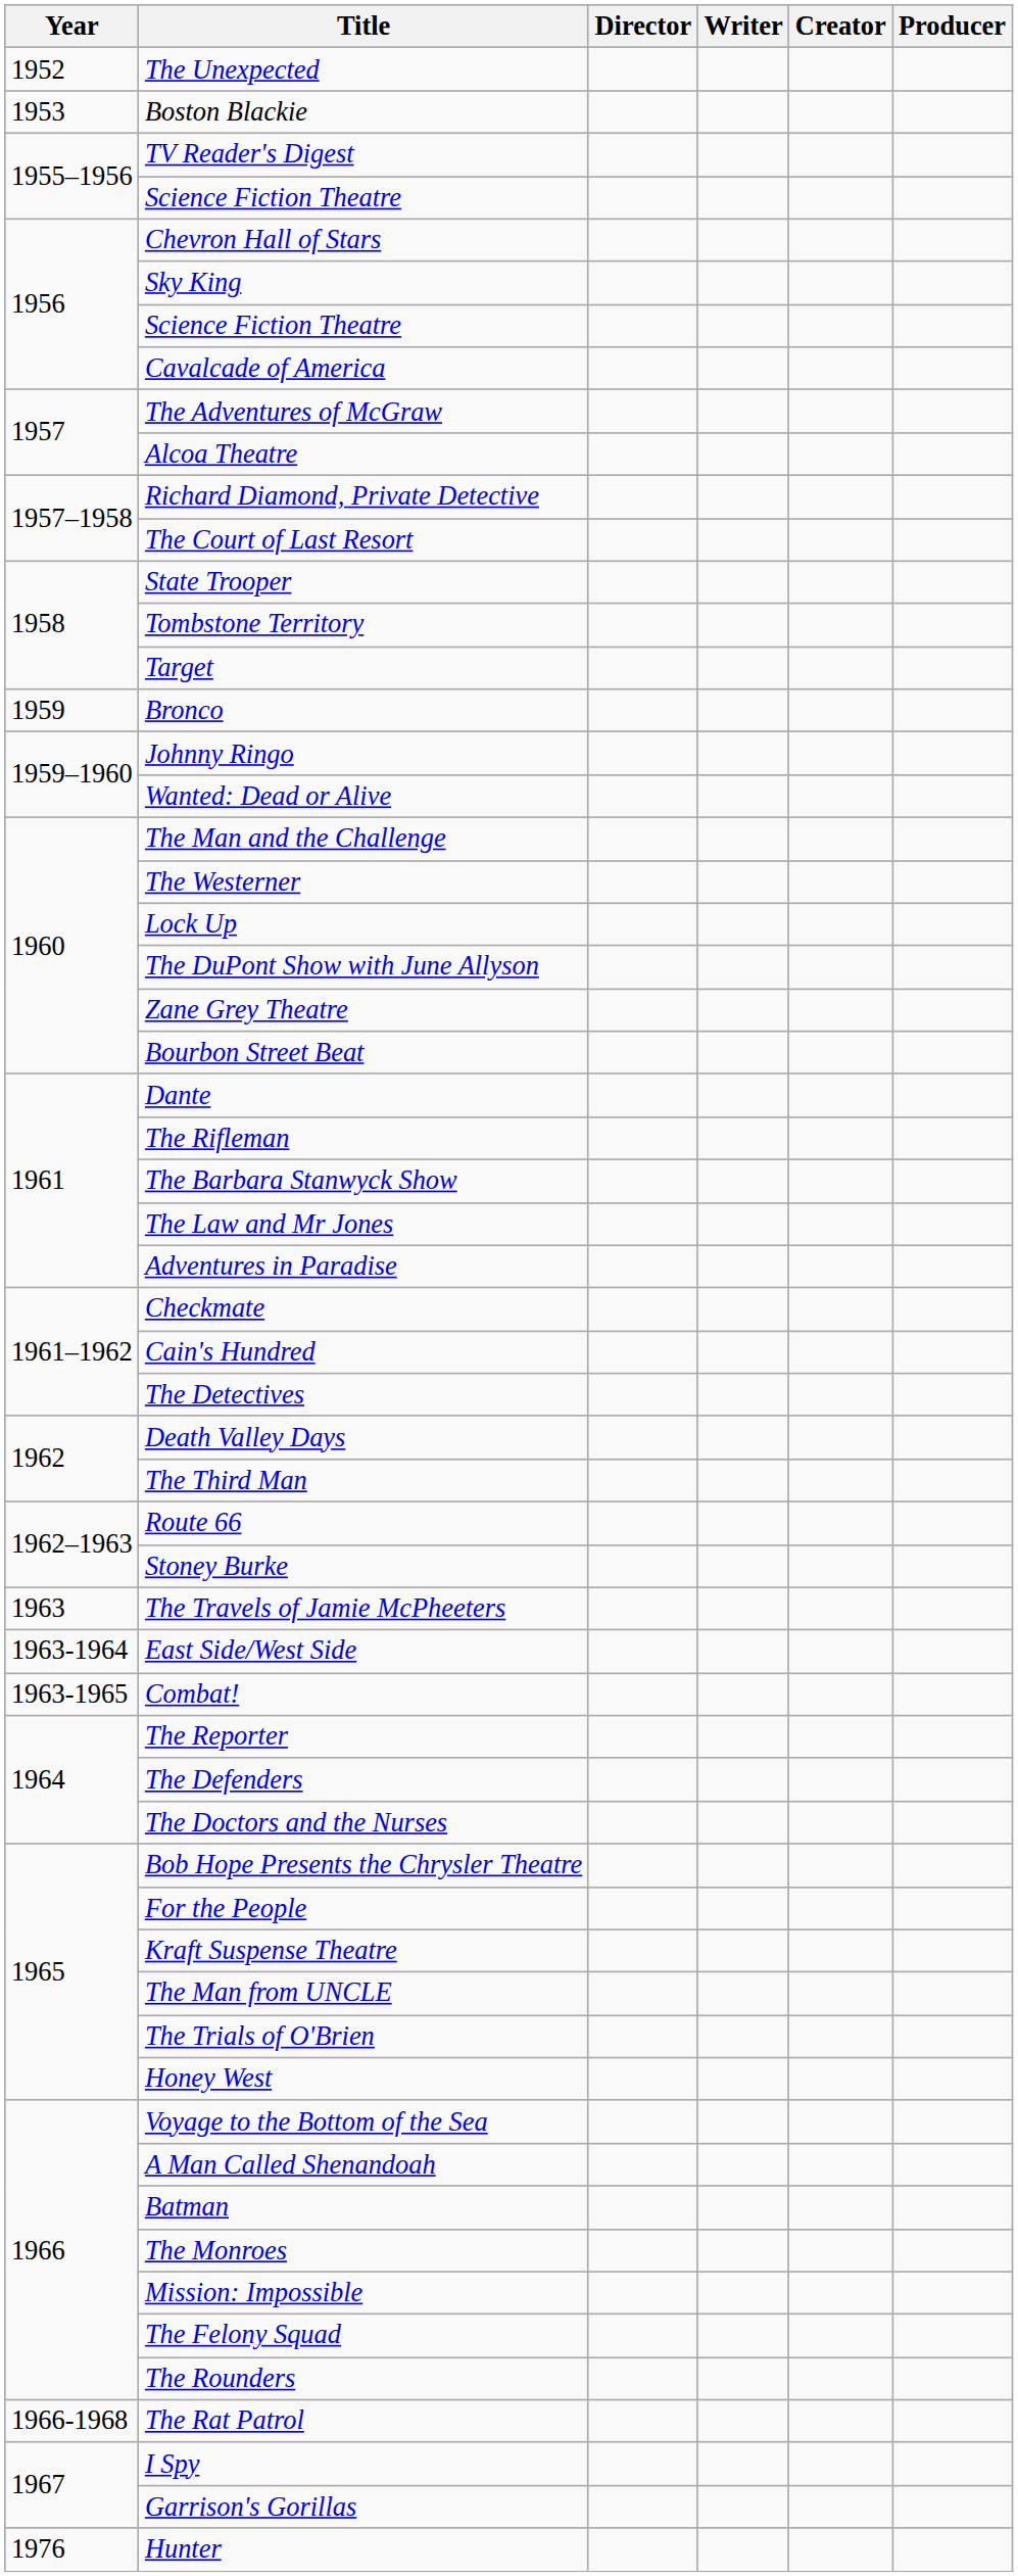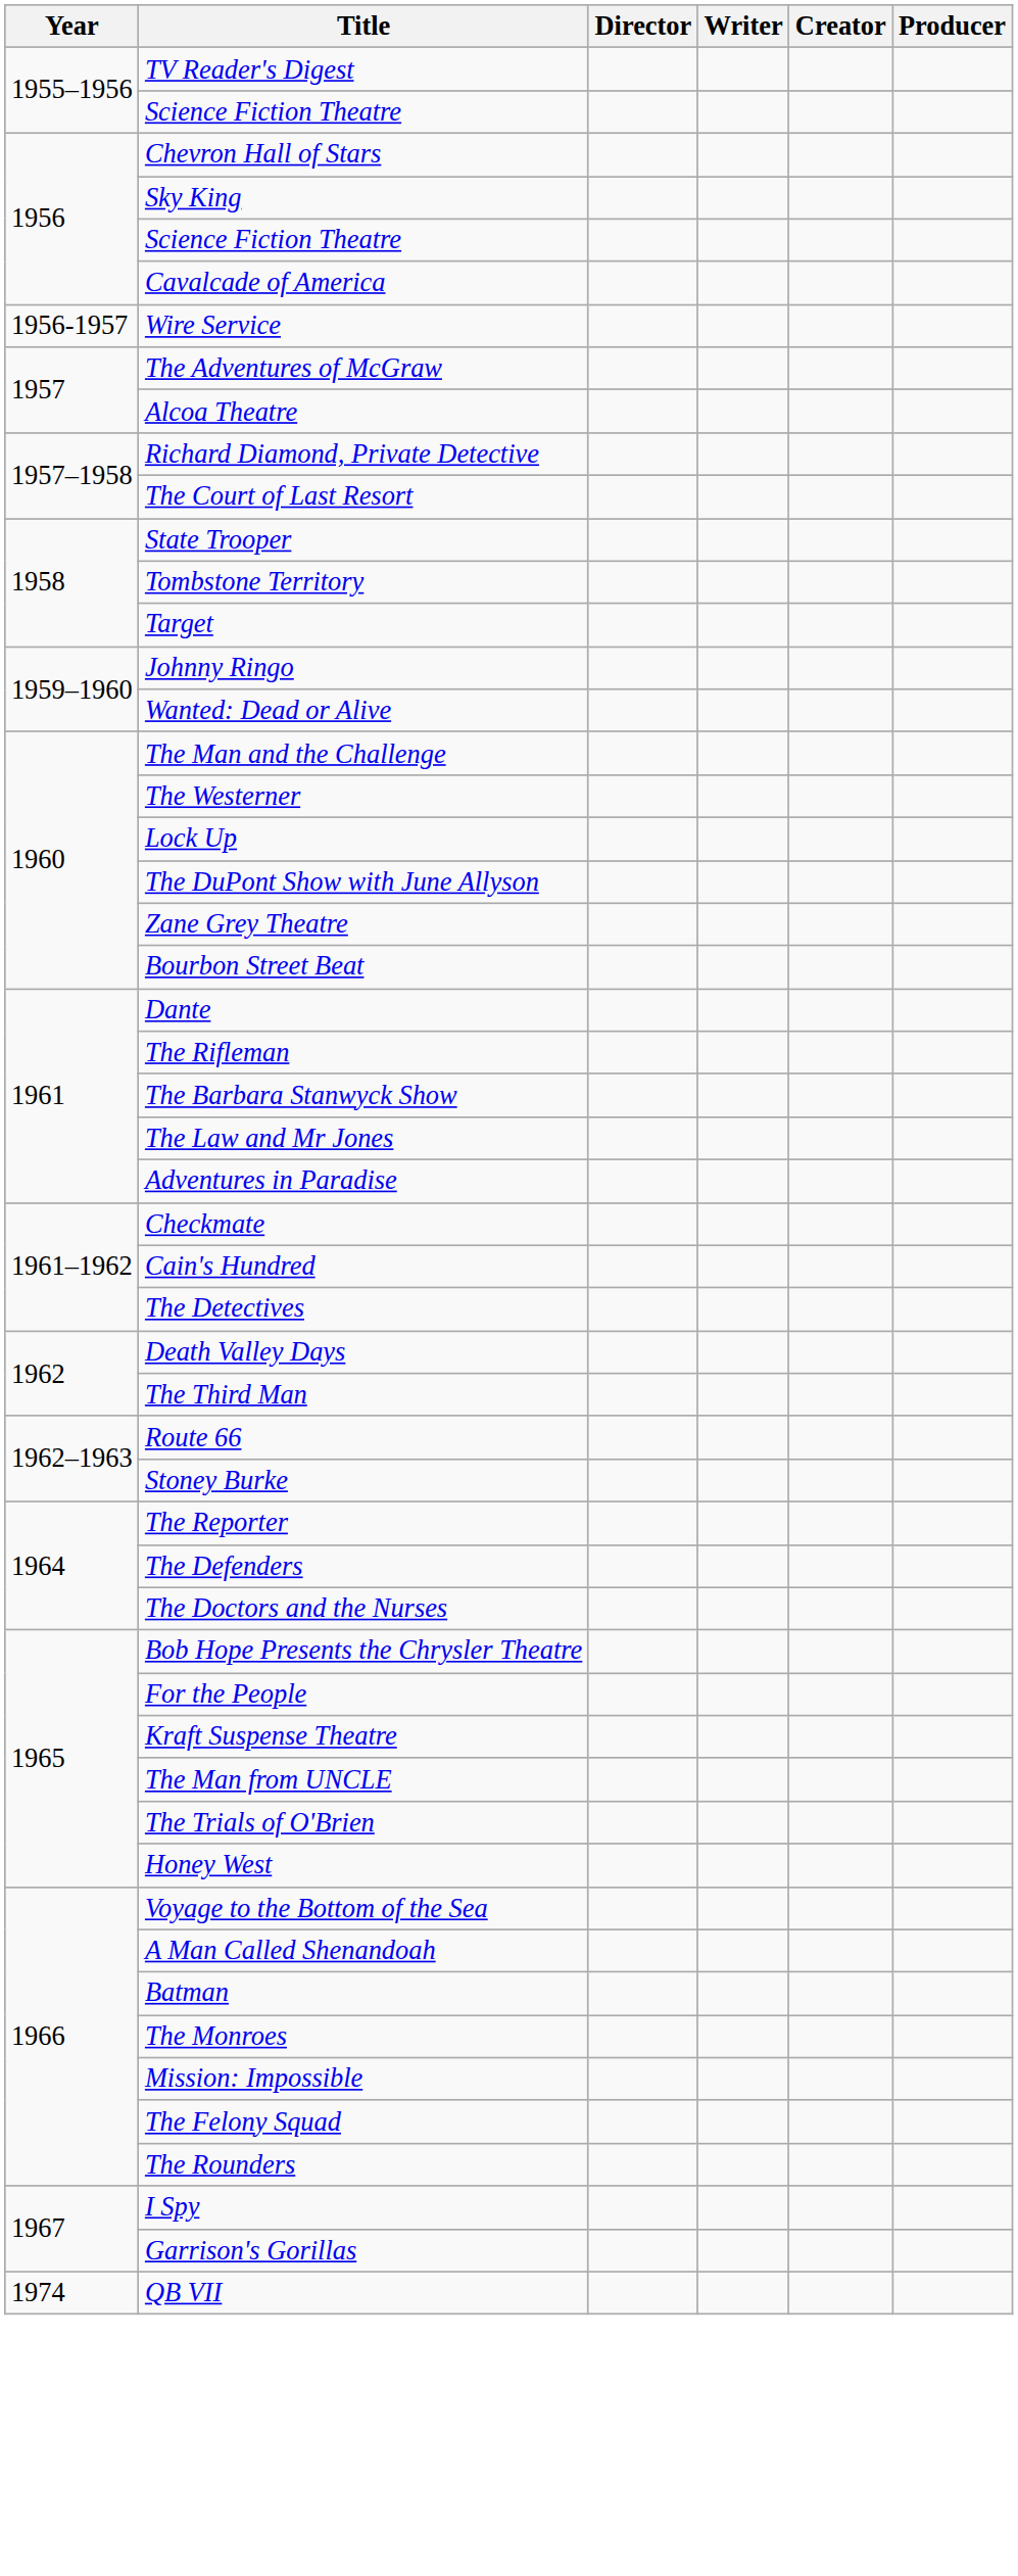 <table class="wikitable">
 <tr>
 <th>Year</th>
 <th>Title</th>
 <th>Director</th>
 <th>Writer</th>
 <th>Creator</th>
 <th>Producer</th>
-</tr>
-<tr>
-<td>1952</td>
-<td><em><a href='#'>The Unexpected</a></em></td>
-<td></td>
-<td></td>
-<td></td>
-<td></td>
-</tr>
-<tr>
-<td>1953</td>
-<td><em>Boston Blackie</em></td>
-<td></td>
-<td></td>
-<td></td>
-<td></td>
 </tr>
 <tr>
 <td rowspan=2>1955–1956</td>
 <td><em><a href='#'>TV Reader's Digest</a></em></td>
 <td></td>
 <td></td>
 <td></td>
 <td></td>
 </tr>
 <tr>
 <td><em><a href='#'>Science Fiction Theatre</a></em></td>
 <td></td>
 <td></td>
 <td></td>
 <td></td>
 </tr>
 <tr>
 <td rowspan=4>1956</td>
 <td><em><a href='#'>Chevron Hall of Stars</a></em></td>
 <td></td>
 <td></td>
 <td></td>
 <td></td>
 </tr>
 <tr>
 <td><em><a href='#'>Sky King</a></em></td>
 <td></td>
 <td></td>
 <td></td>
 <td></td>
 </tr>
 <tr>
 <td><em><a href='#'>Science Fiction Theatre</a></em></td>
 <td></td>
 <td></td>
 <td></td>
 <td></td>
 </tr>
 <tr>
 <td><em><a href='#'>Cavalcade of America</a></em></td>
+<td></td>
+<td></td>
+<td></td>
+<td></td>
+</tr>
+<tr>
+<td>1956-1957</td>
+<td><em><a href='#'>Wire Service</a></em></td>
 <td></td>
 <td></td>
 <td></td>
 <td></td>
 </tr>
 <tr>
 <td rowspan=2>1957</td>
 <td><em><a href='#'>The Adventures of McGraw</a></em></td>
 <td></td>
 <td></td>
 <td></td>
 <td></td>
 </tr>
 <tr>
 <td><em><a href='#'>Alcoa Theatre</a></em></td>
 <td></td>
 <td></td>
 <td></td>
 <td></td>
 </tr>
 <tr>
 <td rowspan=2>1957–1958</td>
 <td><em><a href='#'>Richard Diamond, Private Detective</a></em></td>
 <td></td>
 <td></td>
 <td></td>
 <td></td>
 </tr>
 <tr>
 <td><em><a href='#'>The Court of Last Resort</a></em></td>
 <td></td>
 <td></td>
 <td></td>
 <td></td>
 </tr>
 <tr>
 <td rowspan=3>1958</td>
 <td><em><a href='#'>State Trooper</a></em></td>
 <td></td>
 <td></td>
 <td></td>
 <td></td>
 </tr>
 <tr>
 <td><em><a href='#'>Tombstone Territory</a></em></td>
 <td></td>
 <td></td>
 <td></td>
 <td></td>
 </tr>
 <tr>
 <td><em><a href='#'>Target</a></em></td>
-<td></td>
-<td></td>
-<td></td>
-<td></td>
-</tr>
-<tr>
-<td>1959</td>
-<td><em><a href='#'>Bronco</a></em></td>
 <td></td>
 <td></td>
 <td></td>
 <td></td>
 </tr>
 <tr>
 <td rowspan=2>1959–1960</td>
 <td><em><a href='#'>Johnny Ringo</a></em></td>
 <td></td>
 <td></td>
 <td></td>
 <td></td>
 </tr>
 <tr>
 <td><em><a href='#'>Wanted: Dead or Alive</a></em></td>
 <td></td>
 <td></td>
 <td></td>
 <td></td>
 </tr>
 <tr>
 <td rowspan=6>1960</td>
 <td><em><a href='#'>The Man and the Challenge</a></em></td>
 <td></td>
 <td></td>
 <td></td>
 <td></td>
 </tr>
 <tr>
 <td><em><a href='#'>The Westerner</a></em></td>
 <td></td>
 <td></td>
 <td></td>
 <td></td>
 </tr>
 <tr>
 <td><em><a href='#'>Lock Up</a></em></td>
 <td></td>
 <td></td>
 <td></td>
 <td></td>
 </tr>
 <tr>
 <td><em><a href='#'>The DuPont Show with June Allyson</a></em></td>
 <td></td>
 <td></td>
 <td></td>
 <td></td>
 </tr>
 <tr>
 <td><em><a href='#'>Zane Grey Theatre</a></em></td>
 <td></td>
 <td></td>
 <td></td>
 <td></td>
 </tr>
 <tr>
 <td><em><a href='#'>Bourbon Street Beat</a></em></td>
 <td></td>
 <td></td>
 <td></td>
 <td></td>
 </tr>
 <tr>
 <td rowspan=5>1961</td>
 <td><em><a href='#'>Dante</a></em></td>
 <td></td>
 <td></td>
 <td></td>
 <td></td>
 </tr>
 <tr>
 <td><em><a href='#'>The Rifleman</a></em></td>
 <td></td>
 <td></td>
 <td></td>
 <td></td>
 </tr>
 <tr>
 <td><em><a href='#'>The Barbara Stanwyck Show</a></em></td>
 <td></td>
 <td></td>
 <td></td>
 <td></td>
 </tr>
 <tr>
 <td><em><a href='#'>The Law and Mr Jones</a></em></td>
 <td></td>
 <td></td>
 <td></td>
 <td></td>
 </tr>
 <tr>
 <td><em><a href='#'>Adventures in Paradise</a></em></td>
 <td></td>
 <td></td>
 <td></td>
 <td></td>
 </tr>
 <tr>
 <td rowspan=3>1961–1962</td>
 <td><em><a href='#'>Checkmate</a></em></td>
 <td></td>
 <td></td>
 <td></td>
 <td></td>
 </tr>
 <tr>
 <td><em><a href='#'>Cain's Hundred</a></em></td>
 <td></td>
 <td></td>
 <td></td>
 <td></td>
 </tr>
 <tr>
 <td><em><a href='#'>The Detectives</a></em></td>
 <td></td>
 <td></td>
 <td></td>
 <td></td>
 </tr>
 <tr>
 <td rowspan=2>1962</td>
 <td><em><a href='#'>Death Valley Days</a></em></td>
 <td></td>
 <td></td>
 <td></td>
 <td></td>
 </tr>
 <tr>
 <td><em><a href='#'>The Third Man</a></em></td>
 <td></td>
 <td></td>
 <td></td>
 <td></td>
 </tr>
 <tr>
 <td rowspan=2>1962–1963</td>
 <td><em><a href='#'>Route 66</a></em></td>
 <td></td>
 <td></td>
 <td></td>
 <td></td>
 </tr>
 <tr>
 <td><em><a href='#'>Stoney Burke</a></em></td>
 <td></td>
 <td></td>
 <td></td>
 <td></td>
 </tr>
 <tr>
-<td>1963</td>
-<td><em><a href='#'>The Travels of Jamie McPheeters</a></em></td>
-<td></td>
-<td></td>
-<td></td>
-<td></td>
-</tr>
-<tr>
-<td>1963-1964</td>
-<td><em><a href='#'>East Side/West Side</a></em></td>
-<td></td>
-<td></td>
-<td></td>
-<td></td>
-</tr>
-<tr>
-<td>1963-1965</td>
-<td><em><a href='#'>Combat!</a></em></td>
-<td></td>
-<td></td>
-<td></td>
-<td></td>
-</tr>
-<tr>
 <td rowspan=3>1964</td>
 <td><em><a href='#'>The Reporter</a></em></td>
 <td></td>
 <td></td>
 <td></td>
 <td></td>
 </tr>
 <tr>
 <td><em><a href='#'>The Defenders</a></em></td>
 <td></td>
 <td></td>
 <td></td>
 <td></td>
 </tr>
 <tr>
 <td><em><a href='#'>The Doctors and the Nurses</a></em></td>
 <td></td>
 <td></td>
 <td></td>
 <td></td>
 </tr>
 <tr>
 <td rowspan=6>1965</td>
 <td><em><a href='#'>Bob Hope Presents the Chrysler Theatre</a></em></td>
 <td></td>
 <td></td>
 <td></td>
 <td></td>
 </tr>
 <tr>
 <td><em><a href='#'>For the People</a></em></td>
 <td></td>
 <td></td>
 <td></td>
 <td></td>
 </tr>
 <tr>
 <td><em><a href='#'>Kraft Suspense Theatre</a></em></td>
 <td></td>
 <td></td>
 <td></td>
 <td></td>
 </tr>
 <tr>
 <td><em><a href='#'>The Man from UNCLE</a></em></td>
 <td></td>
 <td></td>
 <td></td>
 <td></td>
 </tr>
 <tr>
 <td><em><a href='#'>The Trials of O'Brien</a></em></td>
 <td></td>
 <td></td>
 <td></td>
 <td></td>
 </tr>
 <tr>
 <td><em><a href='#'>Honey West</a></em></td>
 <td></td>
 <td></td>
 <td></td>
 <td></td>
 </tr>
 <tr>
 <td rowspan=7>1966</td>
 <td><em><a href='#'>Voyage to the Bottom of the Sea</a></em></td>
 <td></td>
 <td></td>
 <td></td>
 <td></td>
 </tr>
 <tr>
 <td><em><a href='#'>A Man Called Shenandoah</a></em></td>
 <td></td>
 <td></td>
 <td></td>
 <td></td>
 </tr>
 <tr>
 <td><em><a href='#'>Batman</a></em></td>
 <td></td>
 <td></td>
 <td></td>
 <td></td>
 </tr>
 <tr>
 <td><em><a href='#'>The Monroes</a></em></td>
 <td></td>
 <td></td>
 <td></td>
 <td></td>
 </tr>
 <tr>
 <td><em><a href='#'>Mission: Impossible</a></em></td>
 <td></td>
 <td></td>
 <td></td>
 <td></td>
 </tr>
 <tr>
 <td><em><a href='#'>The Felony Squad</a></em></td>
 <td></td>
 <td></td>
 <td></td>
 <td></td>
 </tr>
 <tr>
 <td><em><a href='#'>The Rounders</a></em></td>
 <td></td>
 <td></td>
 <td></td>
 <td></td>
 </tr>
 <tr>
-<td>1966-1968</td>
-<td><em><a href='#'>The Rat Patrol</a></em></td>
-<td></td>
-<td></td>
-<td></td>
-<td></td>
-</tr>
-<tr>
 <td rowspan=2>1967</td>
 <td><em><a href='#'>I Spy</a></em></td>
 <td></td>
 <td></td>
 <td></td>
 <td></td>
 </tr>
 <tr>
 <td><em><a href='#'>Garrison's Gorillas</a></em></td>
 <td></td>
 <td></td>
 <td></td>
 <td></td>
 </tr>
 <tr>
-<td>1976</td>
-<td><em><a href='#'>Hunter</a></em></td>
+<td>1974</td>
+<td><em><a href='#'>QB VII</a></em></td>
 <td></td>
 <td></td>
 <td></td>
 <td></td>
 </tr>
 </table>
